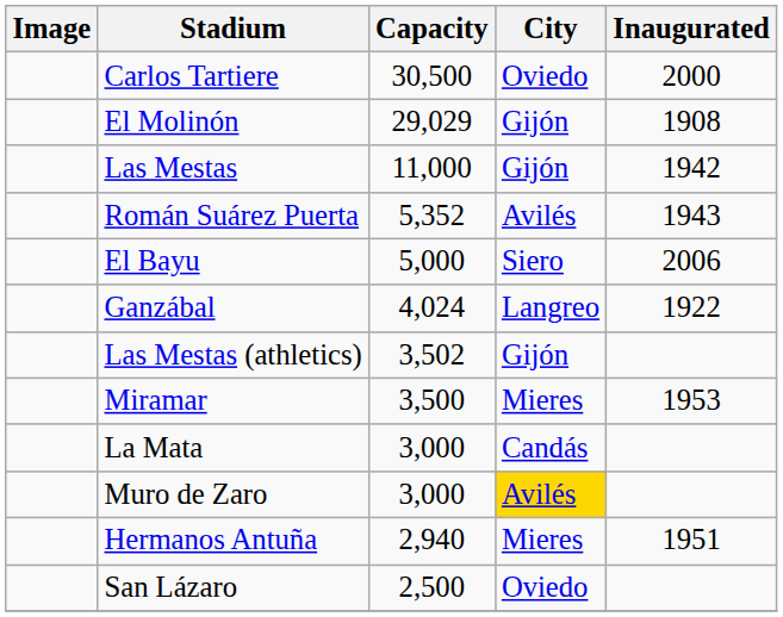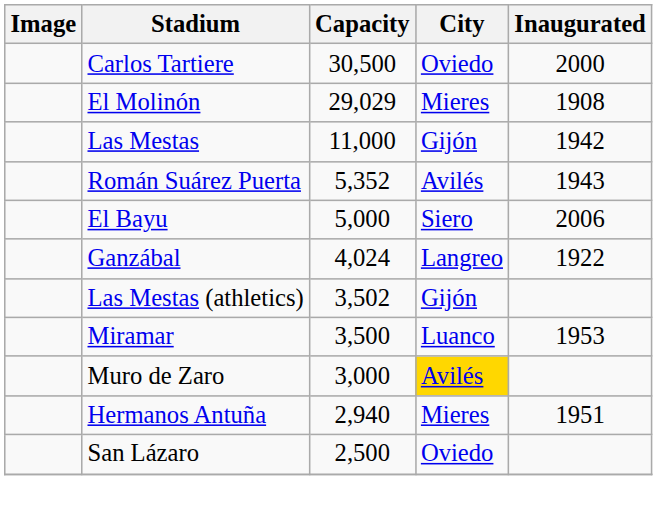 <table class="wikitable sortable">
 <tr>
 <th>Image</th>
 <th>Stadium</th>
 <th>Capacity</th>
 <th>City</th>
 <th>Inaugurated</th>
 </tr>
 <tr>
 <td></td>
 <td><a href='#'>Carlos Tartiere</a></td>
 <td align=center>30,500</td>
 <td><a href='#'>Oviedo</a></td>
 <td align=center>2000</td>
 </tr>
 <tr>
 <td></td>
 <td><a href='#'>El Molinón</a></td>
 <td align=center>29,029</td>
-<td><a href='#'>Gijón</a></td>
+<td><a href='#'>Mieres</a></td>
 <td align=center>1908</td>
 </tr>
 <tr>
 <td></td>
 <td><a href='#'>Las Mestas</a></td>
 <td align=center>11,000</td>
 <td><a href='#'>Gijón</a></td>
 <td align=center>1942</td>
 </tr>
 <tr>
 <td></td>
 <td><a href='#'>Román Suárez Puerta</a></td>
 <td align=center>5,352</td>
 <td><a href='#'>Avilés</a></td>
 <td align=center>1943</td>
 </tr>
 <tr>
 <td></td>
 <td><a href='#'>El Bayu</a></td>
 <td align=center>5,000</td>
 <td><a href='#'>Siero</a></td>
 <td align=center>2006</td>
 </tr>
 <tr>
 <td></td>
 <td><a href='#'>Ganzábal</a></td>
 <td align=center>4,024</td>
 <td><a href='#'>Langreo</a></td>
 <td align=center>1922</td>
 </tr>
 <tr>
 <td></td>
 <td><a href='#'>Las Mestas</a> (athletics)</td>
 <td align=center>3,502</td>
 <td><a href='#'>Gijón</a></td>
 <td align=center></td>
 </tr>
 <tr>
 <td></td>
 <td><a href='#'>Miramar</a></td>
 <td align=center>3,500</td>
-<td><a href='#'>Mieres</a></td>
+<td><a href='#'>Luanco</a></td>
 <td align=center>1953</td>
-</tr>
-<tr>
-<td></td>
-<td>La Mata</td>
-<td align=center>3,000</td>
-<td><a href='#'>Candás</a></td>
-<td align=center></td>
 </tr>
 <tr>
 <td></td>
 <td>Muro de Zaro</td>
 <td align=center>3,000</td>
 <td style="background: gold;"><a href='#'>Avilés</a></td>
 <td align=center></td>
 </tr>
 <tr>
 <td></td>
 <td><a href='#'>Hermanos Antuña</a></td>
 <td align=center>2,940</td>
 <td><a href='#'>Mieres</a></td>
 <td align=center>1951</td>
 </tr>
 <tr>
 <td></td>
 <td>San Lázaro</td>
 <td align=center>2,500</td>
 <td><a href='#'>Oviedo</a></td>
 <td align=center></td>
 </tr>
 <tr>
 </tr>
 </table>
